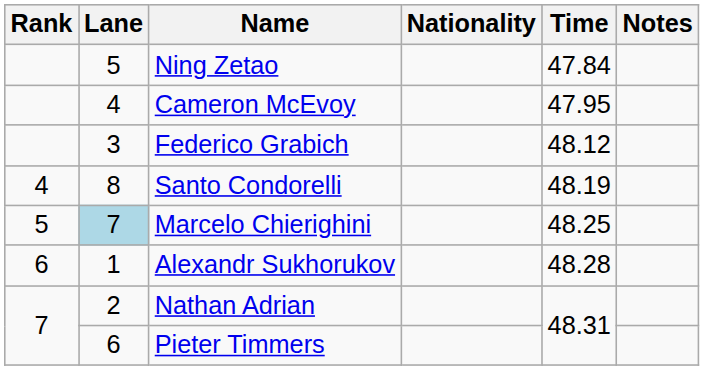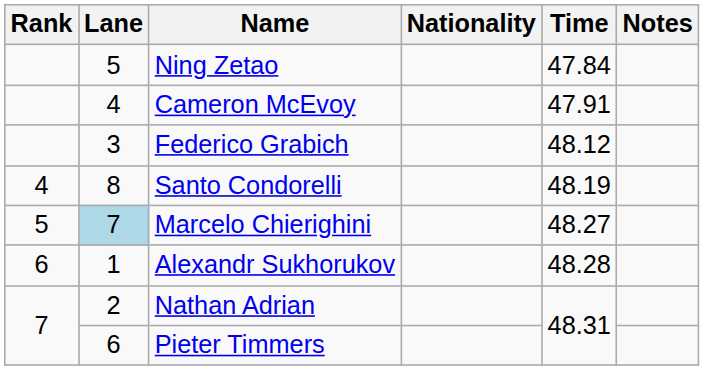 <table class="wikitable sortable" style="text-align:center">
 <tr>
 <th>Rank</th>
 <th>Lane</th>
 <th>Name</th>
 <th>Nationality</th>
 <th>Time</th>
 <th>Notes</th>
 </tr>
 <tr>
 <td></td>
 <td>5</td>
 <td align=left><a href='#'>Ning Zetao</a></td>
 <td align=left></td>
 <td>47.84</td>
 <td></td>
 </tr>
 <tr>
 <td></td>
 <td>4</td>
 <td align=left><a href='#'>Cameron McEvoy</a></td>
 <td align=left></td>
-<td>47.95</td>
+<td>47.91</td>
 <td></td>
 </tr>
 <tr>
 <td></td>
 <td>3</td>
 <td align=left><a href='#'>Federico Grabich</a></td>
 <td align=left></td>
 <td>48.12</td>
 <td></td>
 </tr>
 <tr>
 <td>4</td>
 <td>8</td>
 <td align=left><a href='#'>Santo Condorelli</a></td>
 <td align=left></td>
 <td>48.19</td>
 <td></td>
 </tr>
 <tr>
 <td>5</td>
 <td style="background: lightblue;">7</td>
 <td align=left><a href='#'>Marcelo Chierighini</a></td>
 <td align=left></td>
-<td>48.25</td>
+<td>48.27</td>
 <td></td>
 </tr>
 <tr>
 <td>6</td>
 <td>1</td>
 <td align=left><a href='#'>Alexandr Sukhorukov</a></td>
 <td align=left></td>
 <td>48.28</td>
 <td></td>
 </tr>
 <tr>
 <td rowspan=2>7</td>
 <td>2</td>
 <td align=left><a href='#'>Nathan Adrian</a></td>
 <td align=left></td>
 <td rowspan=2>48.31</td>
 <td></td>
 </tr>
 <tr>
 <td>6</td>
 <td align=left><a href='#'>Pieter Timmers</a></td>
 <td align=left></td>
 <td></td>
 </tr>
 </table>
